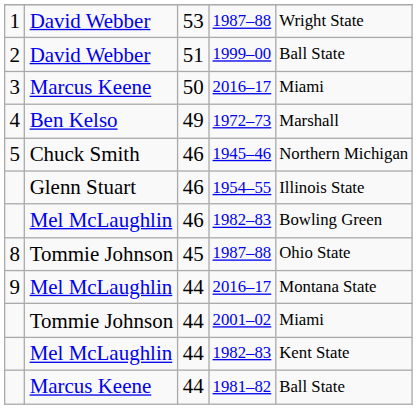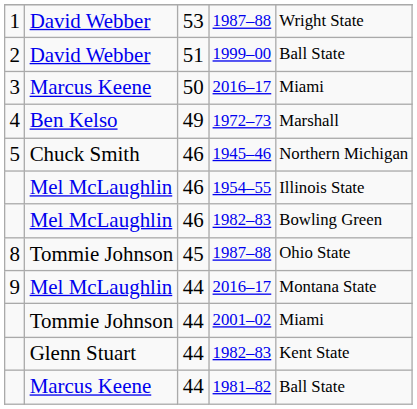 <table class="wikitable">
 <tr>
 </tr>
 <tr>
 <td>1</td>
 <td><a href='#'>David Webber</a></td>
 <td>53</td>
 <td style="font-size:80%;"><a href='#'>1987–88</a></td>
 <td style="font-size:80%;">Wright State</td>
 </tr>
 <tr>
 <td>2</td>
 <td><a href='#'>David Webber</a></td>
 <td>51</td>
 <td style="font-size:80%;"><a href='#'>1999–00</a></td>
 <td style="font-size:80%;">Ball State</td>
 </tr>
 <tr>
 <td>3</td>
 <td><a href='#'>Marcus Keene</a></td>
 <td>50</td>
 <td style="font-size:80%;"><a href='#'>2016–17</a></td>
 <td style="font-size:80%;">Miami</td>
 </tr>
 <tr>
 <td>4</td>
 <td><a href='#'>Ben Kelso</a></td>
 <td>49</td>
 <td style="font-size:80%;"><a href='#'>1972–73</a></td>
 <td style="font-size:80%;">Marshall</td>
 </tr>
 <tr>
 <td>5</td>
 <td>Chuck Smith</td>
 <td>46</td>
 <td style="font-size:80%;"><a href='#'>1945–46</a></td>
 <td style="font-size:80%;">Northern Michigan</td>
 </tr>
 <tr>
 <td></td>
-<td>Glenn Stuart</td>
+<td><a href='#'>Mel McLaughlin</a></td>
 <td>46</td>
 <td style="font-size:80%;"><a href='#'>1954–55</a></td>
 <td style="font-size:80%;">Illinois State</td>
 </tr>
 <tr>
 <td></td>
 <td><a href='#'>Mel McLaughlin</a></td>
 <td>46</td>
 <td style="font-size:80%;"><a href='#'>1982–83</a></td>
 <td style="font-size:80%;">Bowling Green</td>
 </tr>
 <tr>
 <td>8</td>
 <td>Tommie Johnson</td>
 <td>45</td>
 <td style="font-size:80%;"><a href='#'>1987–88</a></td>
 <td style="font-size:80%;">Ohio State</td>
 </tr>
 <tr>
 <td>9</td>
 <td><a href='#'>Mel McLaughlin</a></td>
 <td>44</td>
 <td style="font-size:80%;"><a href='#'>2016–17</a></td>
 <td style="font-size:80%;">Montana State</td>
 </tr>
 <tr>
 <td></td>
 <td>Tommie Johnson</td>
 <td>44</td>
 <td style="font-size:80%;"><a href='#'>2001–02</a></td>
 <td style="font-size:80%;">Miami</td>
 </tr>
 <tr>
 <td></td>
-<td><a href='#'>Mel McLaughlin</a></td>
+<td>Glenn Stuart</td>
 <td>44</td>
 <td style="font-size:80%;"><a href='#'>1982–83</a></td>
 <td style="font-size:80%;">Kent State</td>
 </tr>
 <tr>
 <td></td>
 <td><a href='#'>Marcus Keene</a></td>
 <td>44</td>
 <td style="font-size:80%;"><a href='#'>1981–82</a></td>
 <td style="font-size:80%;">Ball State</td>
 </tr>
 </table>
